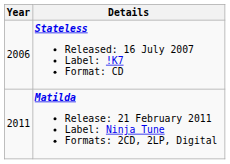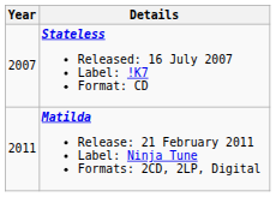 <table class="wikitable">
 <tr>
 <th>Year</th>
 <th style="width:250px;">Details</th>
 </tr>
 <tr>
-<td>2006</td>
+<td>2007</td>
 <td><strong><em><a href='#'>Stateless</a></em></strong><br><ul><li>Released: 16 July 2007</li><li>Label: <a href='#'>!K7</a></li><li>Format: CD</li></ul></td>
 </tr>
 <tr>
 <td>2011</td>
 <td><strong><em><a href='#'>Matilda</a></em></strong><br><ul><li>Release: 21 February 2011</li><li>Label: <a href='#'>Ninja Tune</a></li><li>Formats: 2CD, 2LP, Digital</li></ul></td>
 </tr>
 </table>
